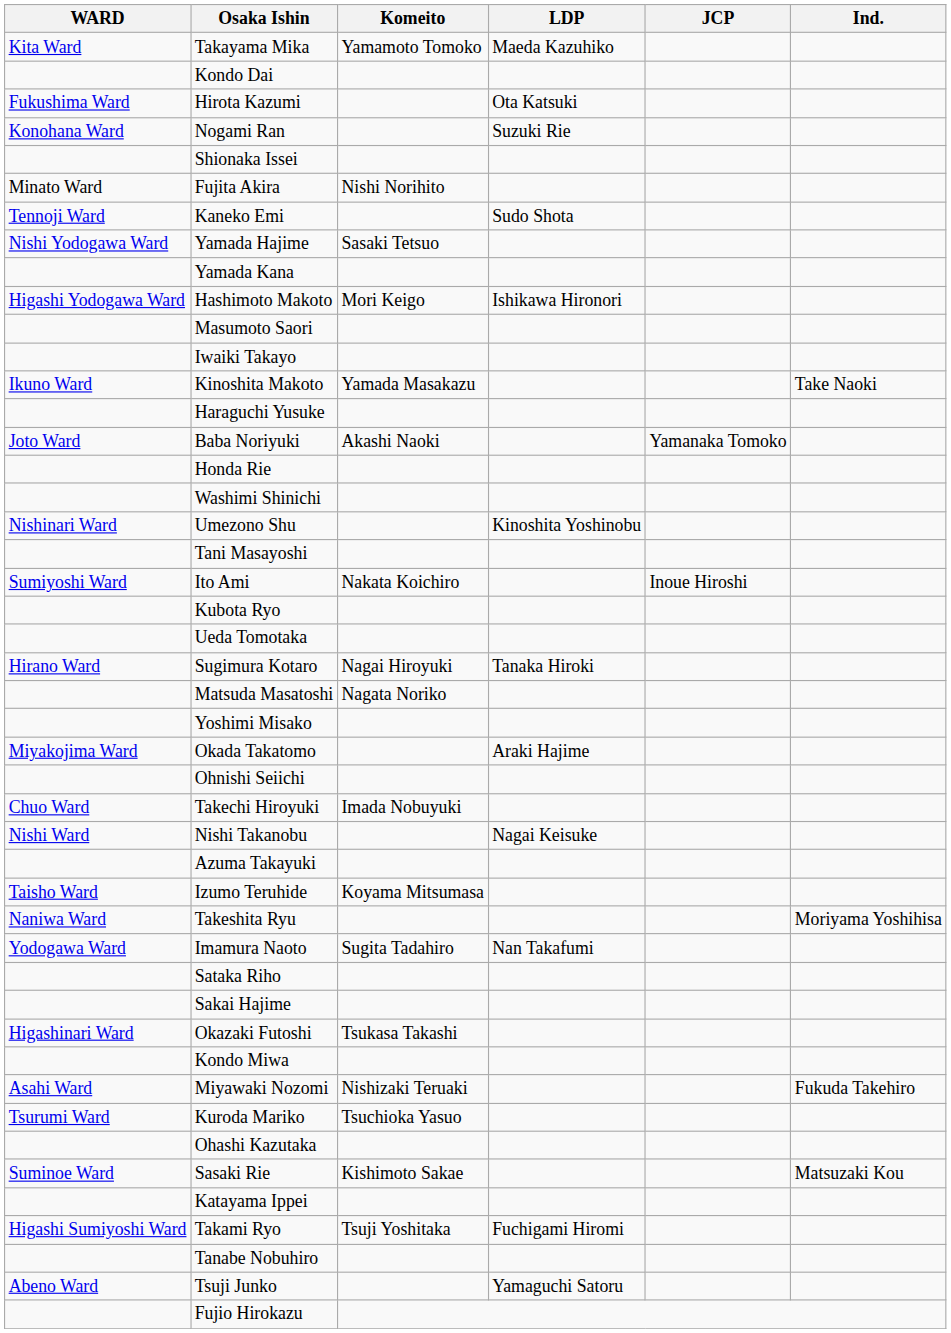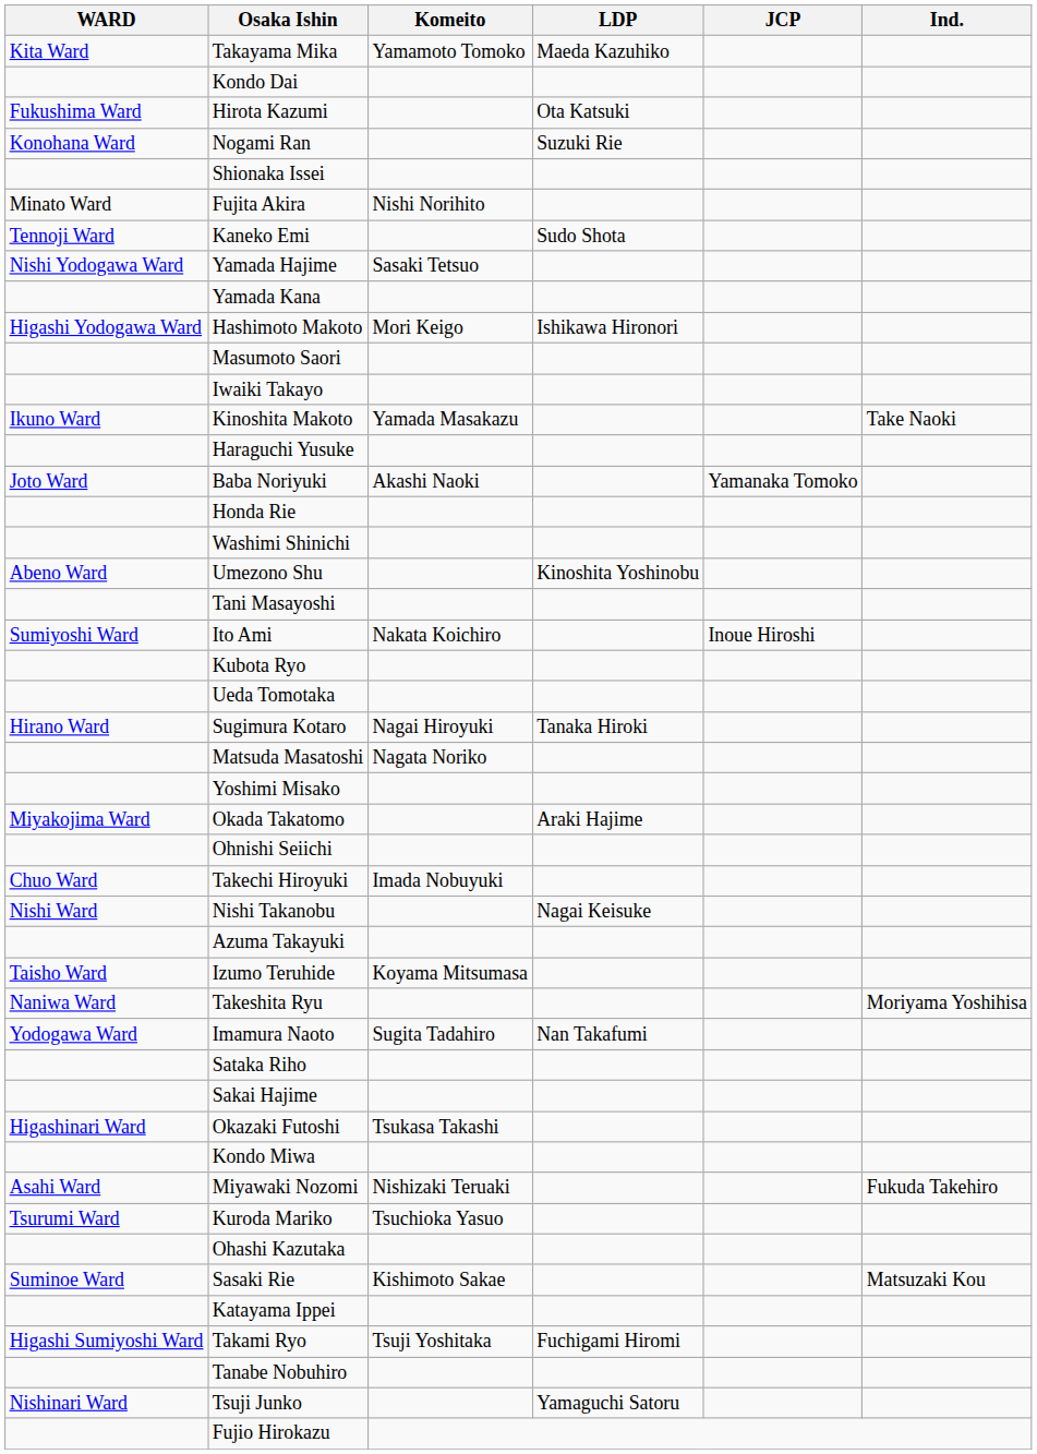 <table class="wikitable">
 <tr>
 <th>WARD</th>
 <th>Osaka Ishin</th>
 <th>Komeito</th>
 <th>LDP</th>
 <th>JCP</th>
 <th>Ind.</th>
 </tr>
 <tr>
 <td><a href='#'>Kita Ward</a></td>
 <td>Takayama Mika</td>
 <td>Yamamoto Tomoko</td>
 <td>Maeda Kazuhiko</td>
 <td></td>
 <td></td>
 </tr>
 <tr>
 <td></td>
 <td>Kondo Dai</td>
 <td></td>
 <td></td>
 <td></td>
 <td></td>
 </tr>
 <tr>
 <td><a href='#'>Fukushima Ward</a></td>
 <td>Hirota Kazumi</td>
 <td></td>
 <td>Ota Katsuki</td>
 <td></td>
 <td></td>
 </tr>
 <tr>
 <td><a href='#'>Konohana Ward</a></td>
 <td>Nogami Ran</td>
 <td></td>
 <td>Suzuki Rie</td>
 <td></td>
 <td></td>
 </tr>
 <tr>
 <td></td>
 <td>Shionaka Issei</td>
 <td></td>
 <td></td>
 <td></td>
 <td></td>
 </tr>
 <tr>
 <td>Minato Ward</td>
 <td>Fujita Akira</td>
 <td>Nishi Norihito</td>
 <td></td>
 <td></td>
 <td></td>
 </tr>
 <tr>
 <td><a href='#'>Tennoji Ward</a></td>
 <td>Kaneko Emi</td>
 <td></td>
 <td>Sudo Shota</td>
 <td></td>
 <td></td>
 </tr>
 <tr>
 <td><a href='#'>Nishi Yodogawa Ward</a></td>
 <td>Yamada Hajime</td>
 <td>Sasaki Tetsuo</td>
 <td></td>
 <td></td>
 <td></td>
 </tr>
 <tr>
 <td></td>
 <td>Yamada Kana</td>
 <td></td>
 <td></td>
 <td></td>
 <td></td>
 </tr>
 <tr>
 <td><a href='#'>Higashi Yodogawa Ward</a></td>
 <td>Hashimoto Makoto</td>
 <td>Mori Keigo</td>
 <td>Ishikawa Hironori</td>
 <td></td>
 <td></td>
 </tr>
 <tr>
 <td></td>
 <td>Masumoto Saori</td>
 <td></td>
 <td></td>
 <td></td>
 <td></td>
 </tr>
 <tr>
 <td></td>
 <td>Iwaiki Takayo</td>
 <td></td>
 <td></td>
 <td></td>
 <td></td>
 </tr>
 <tr>
 <td><a href='#'>Ikuno Ward</a></td>
 <td>Kinoshita Makoto</td>
 <td>Yamada Masakazu</td>
 <td></td>
 <td></td>
 <td>Take Naoki</td>
 </tr>
 <tr>
 <td></td>
 <td>Haraguchi Yusuke</td>
 <td></td>
 <td></td>
 <td></td>
 <td></td>
 </tr>
 <tr>
 <td><a href='#'>Joto Ward</a></td>
 <td>Baba Noriyuki</td>
 <td>Akashi Naoki</td>
 <td></td>
 <td>Yamanaka Tomoko</td>
 <td></td>
 </tr>
 <tr>
 <td></td>
 <td>Honda Rie</td>
 <td></td>
 <td></td>
 <td></td>
 <td></td>
 </tr>
 <tr>
 <td></td>
 <td>Washimi Shinichi</td>
 <td></td>
 <td></td>
 <td></td>
 <td></td>
 </tr>
 <tr>
-<td><a href='#'>Nishinari Ward</a></td>
+<td><a href='#'>Abeno Ward</a></td>
 <td>Umezono Shu</td>
 <td></td>
 <td>Kinoshita Yoshinobu</td>
 <td></td>
 <td></td>
 </tr>
 <tr>
 <td></td>
 <td>Tani Masayoshi</td>
 <td></td>
 <td></td>
 <td></td>
 <td></td>
 </tr>
 <tr>
 <td><a href='#'>Sumiyoshi Ward</a></td>
 <td>Ito Ami</td>
 <td>Nakata Koichiro</td>
 <td></td>
 <td>Inoue Hiroshi</td>
 <td></td>
 </tr>
 <tr>
 <td></td>
 <td>Kubota Ryo</td>
 <td></td>
 <td></td>
 <td></td>
 <td></td>
 </tr>
 <tr>
 <td></td>
 <td>Ueda Tomotaka</td>
 <td></td>
 <td></td>
 <td></td>
 <td></td>
 </tr>
 <tr>
 <td><a href='#'>Hirano Ward</a></td>
 <td>Sugimura Kotaro</td>
 <td>Nagai Hiroyuki</td>
 <td>Tanaka Hiroki</td>
 <td></td>
 <td></td>
 </tr>
 <tr>
 <td></td>
 <td>Matsuda Masatoshi</td>
 <td>Nagata Noriko</td>
 <td></td>
 <td></td>
 <td></td>
 </tr>
 <tr>
 <td></td>
 <td>Yoshimi Misako</td>
 <td></td>
 <td></td>
 <td></td>
 <td></td>
 </tr>
 <tr>
 <td><a href='#'>Miyakojima Ward</a></td>
 <td>Okada Takatomo</td>
 <td></td>
 <td>Araki Hajime</td>
 <td></td>
 <td></td>
 </tr>
 <tr>
 <td></td>
 <td>Ohnishi Seiichi</td>
 <td></td>
 <td></td>
 <td></td>
 <td></td>
 </tr>
 <tr>
 <td><a href='#'>Chuo Ward</a></td>
 <td>Takechi Hiroyuki</td>
 <td>Imada Nobuyuki</td>
 <td></td>
 <td></td>
 <td></td>
 </tr>
 <tr>
 <td><a href='#'>Nishi Ward</a></td>
 <td>Nishi Takanobu</td>
 <td></td>
 <td>Nagai Keisuke</td>
 <td></td>
 <td></td>
 </tr>
 <tr>
 <td></td>
 <td>Azuma Takayuki</td>
 <td></td>
 <td></td>
 <td></td>
 <td></td>
 </tr>
 <tr>
 <td><a href='#'>Taisho Ward</a></td>
 <td>Izumo Teruhide</td>
 <td>Koyama Mitsumasa</td>
 <td></td>
 <td></td>
 <td></td>
 </tr>
 <tr>
 <td><a href='#'>Naniwa Ward</a></td>
 <td>Takeshita Ryu</td>
 <td></td>
 <td></td>
 <td></td>
 <td>Moriyama Yoshihisa</td>
 </tr>
 <tr>
 <td><a href='#'>Yodogawa Ward</a></td>
 <td>Imamura Naoto</td>
 <td>Sugita Tadahiro</td>
 <td>Nan Takafumi</td>
 <td></td>
 <td></td>
 </tr>
 <tr>
 <td></td>
 <td>Sataka Riho</td>
 <td></td>
 <td></td>
 <td></td>
 <td></td>
 </tr>
 <tr>
 <td></td>
 <td>Sakai Hajime</td>
 <td></td>
 <td></td>
 <td></td>
 <td></td>
 </tr>
 <tr>
 <td><a href='#'>Higashinari Ward</a></td>
 <td>Okazaki Futoshi</td>
 <td>Tsukasa Takashi</td>
 <td></td>
 <td></td>
 <td></td>
 </tr>
 <tr>
 <td></td>
 <td>Kondo Miwa</td>
 <td></td>
 <td></td>
 <td></td>
 <td></td>
 </tr>
 <tr>
 <td><a href='#'>Asahi Ward</a></td>
 <td>Miyawaki Nozomi</td>
 <td>Nishizaki Teruaki</td>
 <td></td>
 <td></td>
 <td>Fukuda Takehiro</td>
 </tr>
 <tr>
 <td><a href='#'>Tsurumi Ward</a></td>
 <td>Kuroda Mariko</td>
 <td>Tsuchioka Yasuo</td>
 <td></td>
 <td></td>
 <td></td>
 </tr>
 <tr>
 <td></td>
 <td>Ohashi Kazutaka</td>
 <td></td>
 <td></td>
 <td></td>
 <td></td>
 </tr>
 <tr>
 <td><a href='#'>Suminoe Ward</a></td>
 <td>Sasaki Rie</td>
 <td>Kishimoto Sakae</td>
 <td></td>
 <td></td>
 <td>Matsuzaki Kou</td>
 </tr>
 <tr>
 <td></td>
 <td>Katayama Ippei</td>
 <td></td>
 <td></td>
 <td></td>
 <td></td>
 </tr>
 <tr>
 <td><a href='#'>Higashi Sumiyoshi Ward</a></td>
 <td>Takami Ryo</td>
 <td>Tsuji Yoshitaka</td>
 <td>Fuchigami Hiromi</td>
 <td></td>
 <td></td>
 </tr>
 <tr>
 <td></td>
 <td>Tanabe Nobuhiro</td>
 <td></td>
 <td></td>
 <td></td>
 <td></td>
 </tr>
 <tr>
-<td><a href='#'>Abeno Ward</a></td>
+<td><a href='#'>Nishinari Ward</a></td>
 <td>Tsuji Junko</td>
 <td></td>
 <td>Yamaguchi Satoru</td>
 <td></td>
 <td></td>
 </tr>
 <tr>
 <td></td>
 <td>Fujio Hirokazu</td>
 </tr>
 </table>
